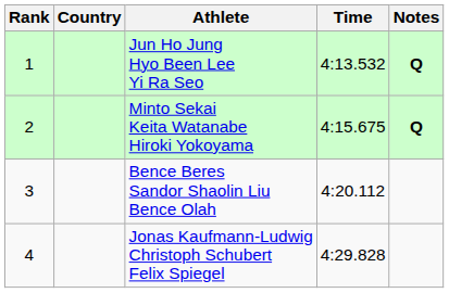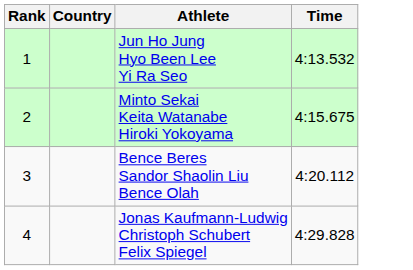 <table class="wikitable sortable" style="text-align:center">
 <tr>
 <th>Rank</th>
 <th>Country</th>
 <th>Athlete</th>
 <th>Time</th>
-<th>Notes</th>
 </tr>
 <tr style="background:#cfc;">
 <td>1</td>
 <td align=left></td>
 <td align=left><a href='#'>Jun Ho Jung</a> <br> <a href='#'>Hyo Been Lee</a> <br> <a href='#'>Yi Ra Seo</a></td>
 <td>4:13.532</td>
-<td><strong>Q</strong></td>
 </tr>
 <tr style="background:#cfc;">
 <td>2</td>
 <td align=left></td>
 <td align=left><a href='#'>Minto Sekai</a> <br> <a href='#'>Keita Watanabe</a> <br> <a href='#'>Hiroki Yokoyama</a></td>
 <td>4:15.675</td>
-<td><strong>Q</strong></td>
 </tr>
 <tr>
 <td>3</td>
 <td align=left></td>
 <td align=left><a href='#'>Bence Beres</a> <br> <a href='#'>Sandor Shaolin Liu</a> <br> <a href='#'>Bence Olah</a></td>
 <td>4:20.112</td>
-<td></td>
 </tr>
 <tr>
 <td>4</td>
 <td align=left></td>
 <td align=left><a href='#'>Jonas Kaufmann-Ludwig</a> <br> <a href='#'>Christoph Schubert</a> <br> <a href='#'>Felix Spiegel</a></td>
 <td>4:29.828</td>
-<td></td>
 </tr>
 </table>
